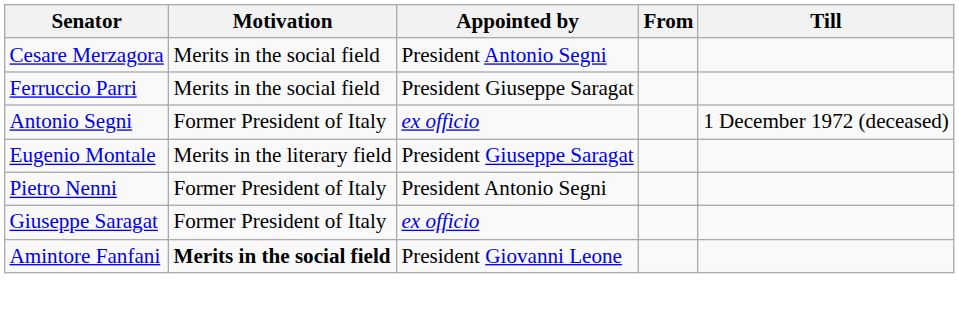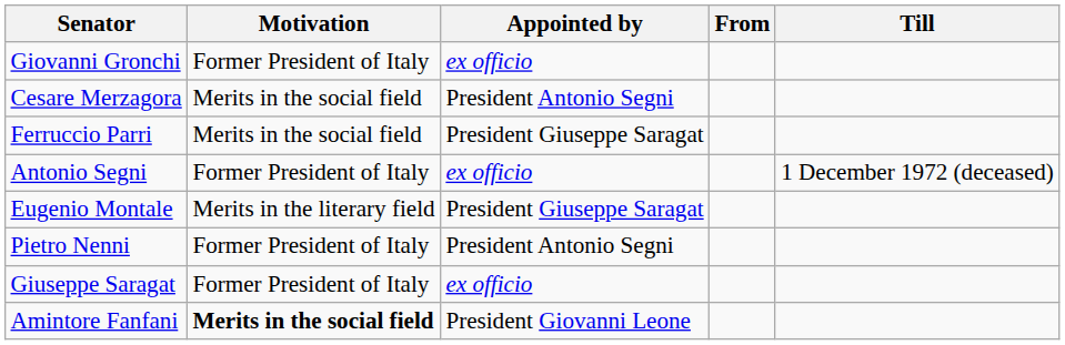 <table class="wikitable">
 <tr>
 <th>Senator</th>
 <th>Motivation</th>
 <th>Appointed by</th>
 <th>From</th>
 <th>Till</th>
+</tr>
+<tr>
+<td><a href='#'>Giovanni Gronchi</a></td>
+<td>Former President of Italy</td>
+<td><em><a href='#'>ex officio</a></em></td>
+<td></td>
+<td></td>
 </tr>
 <tr>
 <td><a href='#'>Cesare Merzagora</a></td>
 <td>Merits in the social field</td>
 <td>President <a href='#'>Antonio Segni</a></td>
 <td></td>
 <td></td>
 </tr>
 <tr>
 <td><a href='#'>Ferruccio Parri</a></td>
 <td>Merits in the social field</td>
 <td>President Giuseppe Saragat</td>
 <td></td>
 <td></td>
 </tr>
 <tr>
 <td><a href='#'>Antonio Segni</a></td>
 <td>Former President of Italy</td>
 <td><em><a href='#'>ex officio</a></em></td>
 <td></td>
 <td>1 December 1972 (deceased)</td>
 </tr>
 <tr>
 <td><a href='#'>Eugenio Montale</a></td>
 <td>Merits in the literary field</td>
 <td>President <a href='#'>Giuseppe Saragat</a></td>
 <td></td>
 <td></td>
 </tr>
 <tr>
 <td><a href='#'>Pietro Nenni</a></td>
 <td>Former President of Italy</td>
 <td>President Antonio Segni</td>
 <td></td>
 <td></td>
 </tr>
 <tr>
 <td><a href='#'>Giuseppe Saragat</a></td>
 <td>Former President of Italy</td>
 <td><em><a href='#'>ex officio</a></em></td>
 <td></td>
 <td></td>
 </tr>
 <tr>
 <td><a href='#'>Amintore Fanfani</a></td>
 <td><strong>Merits in the social field</strong></td>
 <td>President <a href='#'>Giovanni Leone</a></td>
 <td></td>
 <td></td>
 </tr>
 </table>
